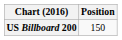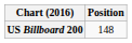 <table class="wikitable plainrowheaders" style="text-align:center">
 <tr>
 <th scope="col">Chart (2016)</th>
 <th scope="col">Position</th>
 </tr>
 <tr>
 <th scope="row">US <em>Billboard</em> 200</th>
-<td>150</td>
+<td>148</td>
 </tr>
 </table>
